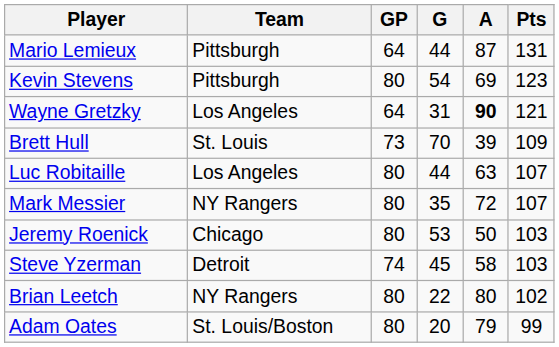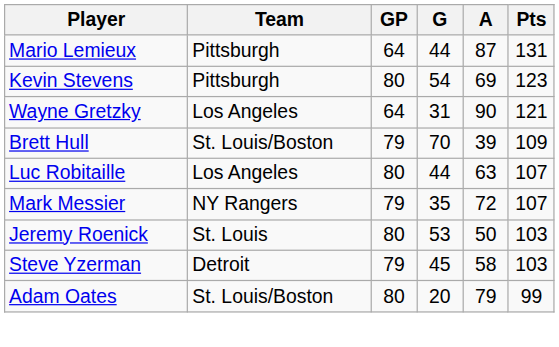 <table class="wikitable">
 <tr>
 <th bgcolor="#DDDDFF" width="30%">Player</th>
 <th bgcolor="#DDDDFF" width="30%">Team</th>
 <th bgcolor="#DDDDFF" width="7.5%">GP</th>
 <th bgcolor="#DDDDFF" width="7.5%">G</th>
 <th bgcolor="#DDDDFF" width="7.5%">A</th>
 <th bgcolor="#DDDDFF" width="7.5%">Pts</th>
 </tr>
 <tr align="center">
 <td align="left"><a href='#'>Mario Lemieux</a></td>
 <td align="left">Pittsburgh</td>
 <td>64</td>
 <td>44</td>
 <td>87</td>
 <td>131</td>
 </tr>
 <tr align="center">
 <td align="left"><a href='#'>Kevin Stevens</a></td>
 <td align="left">Pittsburgh</td>
 <td>80</td>
 <td>54</td>
 <td>69</td>
 <td>123</td>
 </tr>
 <tr align="center">
 <td align="left"><a href='#'>Wayne Gretzky</a></td>
 <td align="left">Los Angeles</td>
 <td>64</td>
 <td>31</td>
-<td><strong>90</strong></td>
+<td>90</td>
 <td>121</td>
 </tr>
 <tr align="center">
 <td align="left"><a href='#'>Brett Hull</a></td>
-<td align="left">St. Louis</td>
-<td>73</td>
+<td align="left">St. Louis/Boston</td>
+<td>79</td>
 <td>70</td>
 <td>39</td>
 <td>109</td>
 </tr>
 <tr align="center">
 <td align="left"><a href='#'>Luc Robitaille</a></td>
 <td align="left">Los Angeles</td>
 <td>80</td>
 <td>44</td>
 <td>63</td>
 <td>107</td>
 </tr>
 <tr align="center">
 <td align="left"><a href='#'>Mark Messier</a></td>
 <td align="left">NY Rangers</td>
-<td>80</td>
+<td>79</td>
 <td>35</td>
 <td>72</td>
 <td>107</td>
 </tr>
 <tr align="center">
 <td align="left"><a href='#'>Jeremy Roenick</a></td>
-<td align="left">Chicago</td>
+<td align="left">St. Louis</td>
 <td>80</td>
 <td>53</td>
 <td>50</td>
 <td>103</td>
 </tr>
 <tr align="center">
 <td align="left"><a href='#'>Steve Yzerman</a></td>
 <td align="left">Detroit</td>
-<td>74</td>
+<td>79</td>
 <td>45</td>
 <td>58</td>
 <td>103</td>
-</tr>
-<tr align="center">
-<td align="left"><a href='#'>Brian Leetch</a></td>
-<td align="left">NY Rangers</td>
-<td>80</td>
-<td>22</td>
-<td>80</td>
-<td>102</td>
 </tr>
 <tr align="center">
 <td align="left"><a href='#'>Adam Oates</a></td>
 <td align="left">St. Louis/Boston</td>
 <td>80</td>
 <td>20</td>
 <td>79</td>
 <td>99</td>
 </tr>
 </table>
